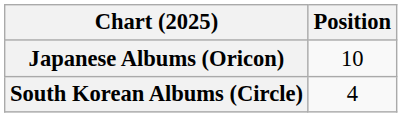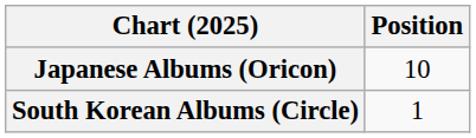 <table class="wikitable sortable plainrowheaders" style="text-align:center">
 <tr>
 <th scope="col">Chart (2025)</th>
 <th scope="col">Position</th>
 </tr>
 <tr>
 <th scope="row">Japanese Albums (Oricon)</th>
 <td>10</td>
 </tr>
 <tr>
 <th scope="row">South Korean Albums (Circle)</th>
-<td>4</td>
+<td>1</td>
 </tr>
 </table>
